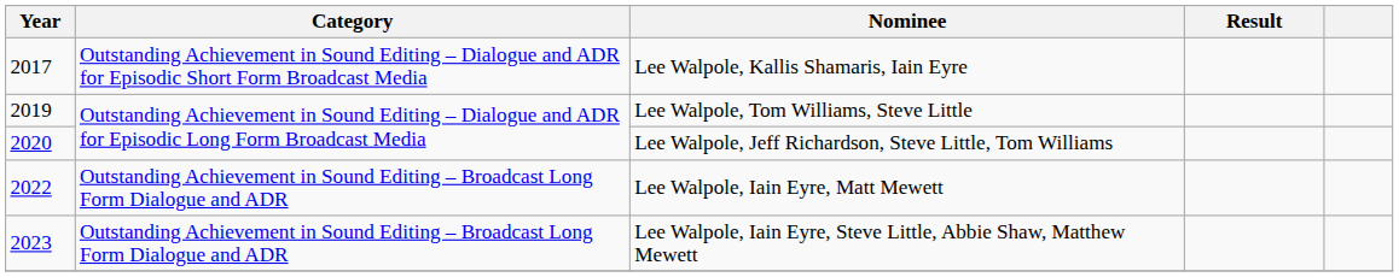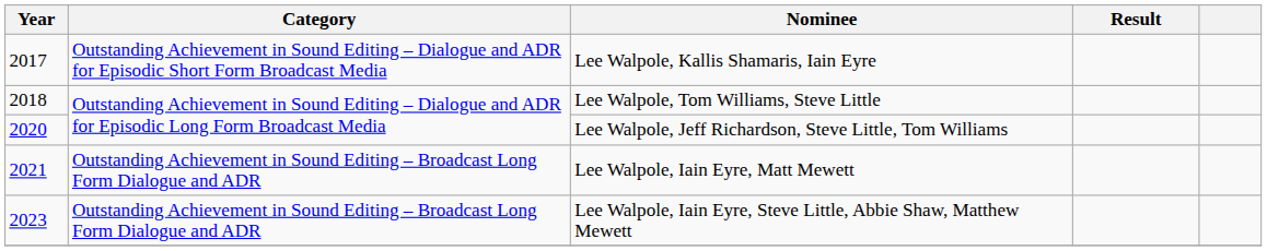 <table class="wikitable" style="width:85%;">
 <tr>
 <th width=5%>Year</th>
 <th style="width:40%;">Category</th>
 <th style="width:40%;">Nominee</th>
 <th style="width:10%;">Result</th>
 <th width=5%></th>
 </tr>
 <tr>
 <td vstyle="text-align: center;">2017</td>
 <td><a href='#'>Outstanding Achievement in Sound Editing – Dialogue and ADR for Episodic Short Form Broadcast Media</a></td>
 <td>Lee Walpole, Kallis Shamaris, Iain Eyre </td>
 <td></td>
 <td></td>
 </tr>
 <tr>
-<td vstyle="text-align: center;">2019</td>
+<td vstyle="text-align: center;">2018</td>
 <td rowspan="2"><a href='#'>Outstanding Achievement in Sound Editing – Dialogue and ADR for Episodic Long Form Broadcast Media</a></td>
 <td>Lee Walpole, Tom Williams, Steve Little </td>
 <td></td>
 <td></td>
 </tr>
 <tr>
 <td vstyle="text-align: center;"><a href='#'>2020</a></td>
 <td>Lee Walpole, Jeff Richardson, Steve Little, Tom Williams </td>
 <td></td>
 <td></td>
 </tr>
 <tr>
-<td vstyle="text-align: center;"><a href='#'>2022</a></td>
+<td vstyle="text-align: center;"><a href='#'>2021</a></td>
 <td><a href='#'>Outstanding Achievement in Sound Editing – Broadcast Long Form Dialogue and ADR</a></td>
 <td>Lee Walpole, Iain Eyre, Matt Mewett </td>
 <td></td>
 <td></td>
 </tr>
 <tr>
 <td vstyle="text-align: center;"><a href='#'>2023</a></td>
 <td><a href='#'>Outstanding Achievement in Sound Editing – Broadcast Long Form Dialogue and ADR</a></td>
 <td>Lee Walpole, Iain Eyre, Steve Little, Abbie Shaw, Matthew Mewett </td>
 <td></td>
 <td></td>
 </tr>
 <tr>
 </tr>
 </table>
